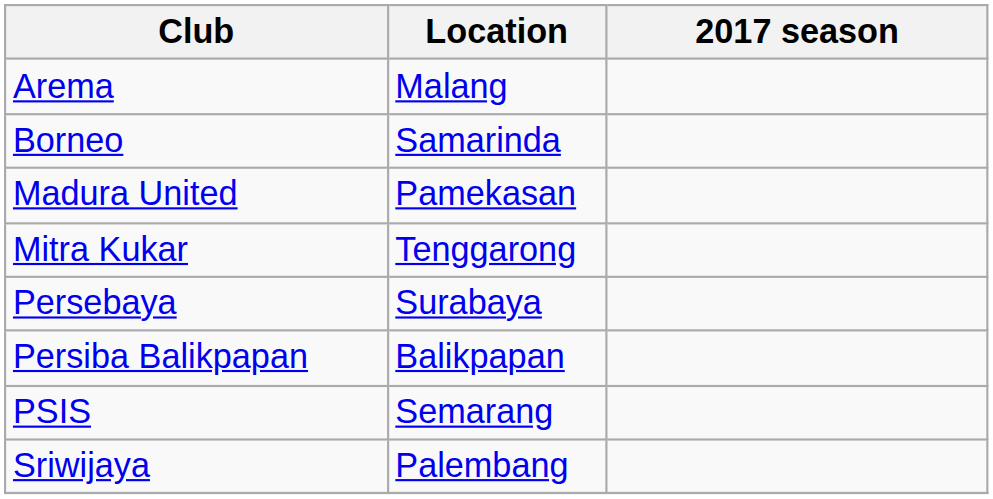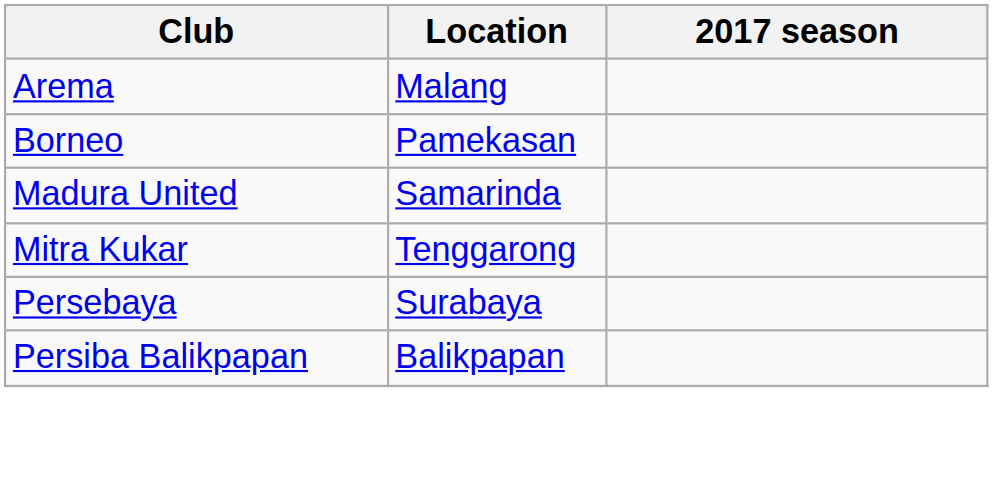 <table class="wikitable sortable">
 <tr>
 <th style="width:35%">Club</th>
 <th style="width:20%">Location</th>
 <th style="width:35%">2017 season</th>
 </tr>
 <tr>
 <td><a href='#'>Arema</a></td>
 <td><a href='#'>Malang</a></td>
 <td></td>
 </tr>
 <tr>
 <td><a href='#'>Borneo</a></td>
-<td><a href='#'>Samarinda</a></td>
+<td><a href='#'>Pamekasan</a></td>
 <td></td>
 </tr>
 <tr>
 <td><a href='#'>Madura United</a></td>
-<td><a href='#'>Pamekasan</a></td>
+<td><a href='#'>Samarinda</a></td>
 <td></td>
 </tr>
 <tr>
 <td><a href='#'>Mitra Kukar</a></td>
 <td><a href='#'>Tenggarong</a></td>
 <td></td>
 </tr>
 <tr>
 <td><a href='#'>Persebaya</a></td>
 <td><a href='#'>Surabaya</a></td>
 <td></td>
 </tr>
 <tr>
 <td><a href='#'>Persiba Balikpapan</a></td>
 <td><a href='#'>Balikpapan</a></td>
 <td></td>
 </tr>
 <tr>
-<td><a href='#'>PSIS</a></td>
-<td><a href='#'>Semarang</a></td>
-<td></td>
-</tr>
-<tr>
-<td><a href='#'>Sriwijaya</a></td>
-<td><a href='#'>Palembang</a></td>
-<td></td>
-</tr>
-<tr>
 </tr>
 </table>
